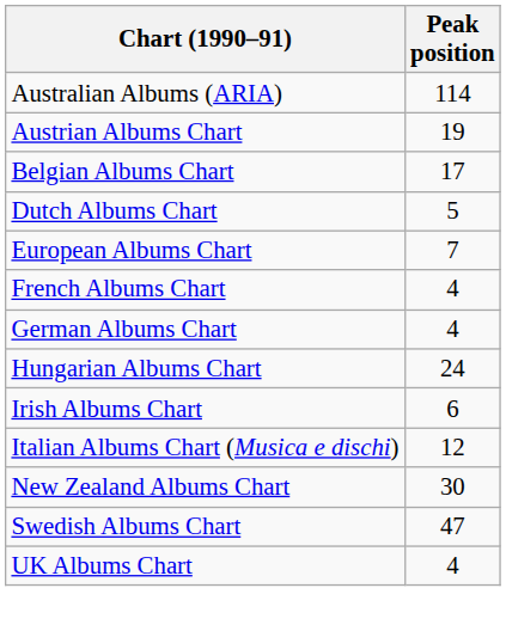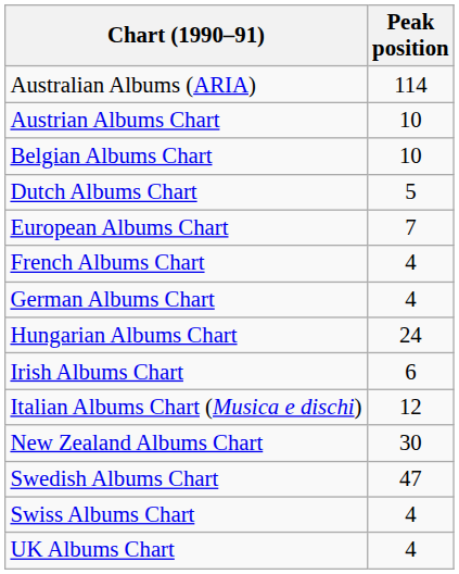 <table class="wikitable sortable">
 <tr>
 <th>Chart (1990–91)</th>
 <th>Peak<br>position</th>
 </tr>
 <tr>
 <td>Australian Albums (<a href='#'>ARIA</a>)</td>
 <td style="text-align:center;">114</td>
 </tr>
 <tr>
 <td><a href='#'>Austrian Albums Chart</a></td>
-<td style="text-align:center;">19</td>
+<td style="text-align:center;">10</td>
 </tr>
 <tr>
 <td><a href='#'>Belgian Albums Chart</a></td>
-<td style="text-align:center;">17</td>
+<td style="text-align:center;">10</td>
 </tr>
 <tr>
 <td><a href='#'>Dutch Albums Chart</a></td>
 <td style="text-align:center;">5</td>
 </tr>
 <tr>
 <td><a href='#'>European Albums Chart</a></td>
 <td style="text-align:center;">7</td>
 </tr>
 <tr>
 <td><a href='#'>French Albums Chart</a></td>
 <td style="text-align:center;">4</td>
 </tr>
 <tr>
 <td><a href='#'>German Albums Chart</a></td>
 <td style="text-align:center;">4</td>
 </tr>
 <tr>
 <td><a href='#'>Hungarian Albums Chart</a></td>
 <td style="text-align:center;">24</td>
 </tr>
 <tr>
 <td><a href='#'>Irish Albums Chart</a></td>
 <td style="text-align:center;">6</td>
 </tr>
 <tr>
 <td><a href='#'>Italian Albums Chart</a> (<em><a href='#'>Musica e dischi</a></em>)</td>
 <td style="text-align:center;">12</td>
 </tr>
 <tr>
 <td><a href='#'>New Zealand Albums Chart</a></td>
 <td style="text-align:center;">30</td>
 </tr>
 <tr>
 <td><a href='#'>Swedish Albums Chart</a></td>
 <td style="text-align:center;">47</td>
 </tr>
 <tr>
+<td><a href='#'>Swiss Albums Chart</a></td>
+<td style="text-align:center;">4</td>
+</tr>
+<tr>
 <td><a href='#'>UK Albums Chart</a></td>
 <td style="text-align:center;">4</td>
 </tr>
 </table>
